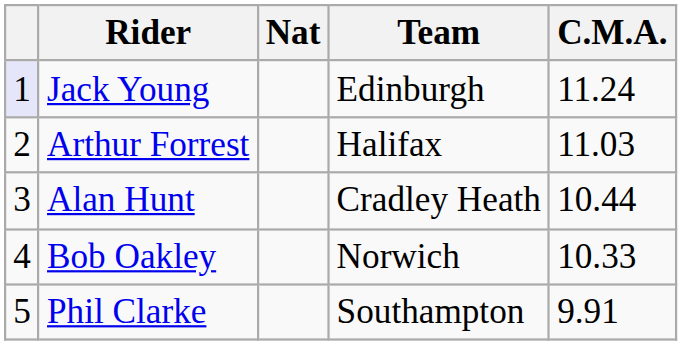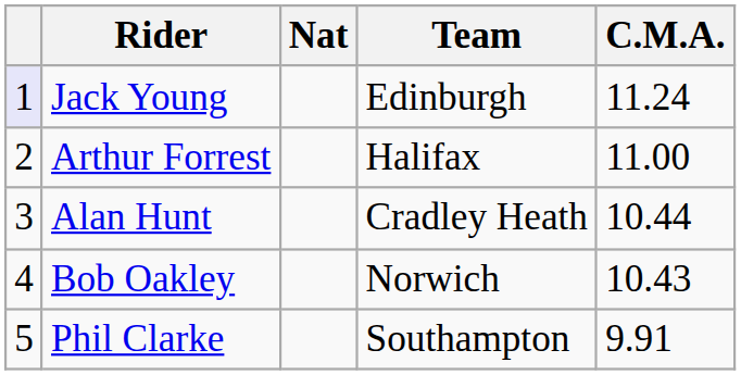 <table class=wikitable>
 <tr>
 <th></th>
 <th>Rider</th>
 <th>Nat</th>
 <th>Team</th>
 <th>C.M.A.</th>
 </tr>
 <tr>
 <td align="center" style="background: lavender;">1</td>
 <td><a href='#'>Jack Young</a></td>
 <td></td>
 <td>Edinburgh</td>
 <td>11.24</td>
 </tr>
 <tr>
 <td align="center">2</td>
 <td><a href='#'>Arthur Forrest</a></td>
 <td></td>
 <td>Halifax</td>
-<td>11.03</td>
+<td>11.00</td>
 </tr>
 <tr>
 <td align="center">3</td>
 <td><a href='#'>Alan Hunt</a></td>
 <td></td>
 <td>Cradley Heath</td>
 <td>10.44</td>
 </tr>
 <tr>
 <td align="center">4</td>
 <td><a href='#'>Bob Oakley</a></td>
 <td></td>
 <td>Norwich</td>
-<td>10.33</td>
+<td>10.43</td>
 </tr>
 <tr>
 <td align="center">5</td>
 <td><a href='#'>Phil Clarke</a></td>
 <td></td>
 <td>Southampton</td>
 <td>9.91</td>
 </tr>
 </table>
